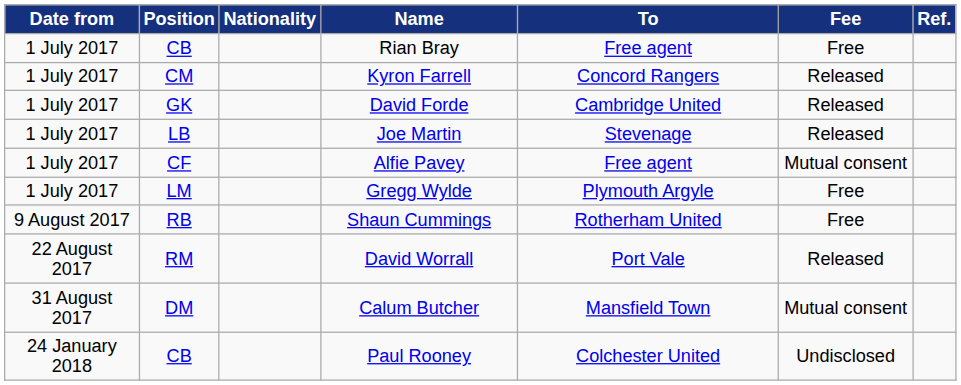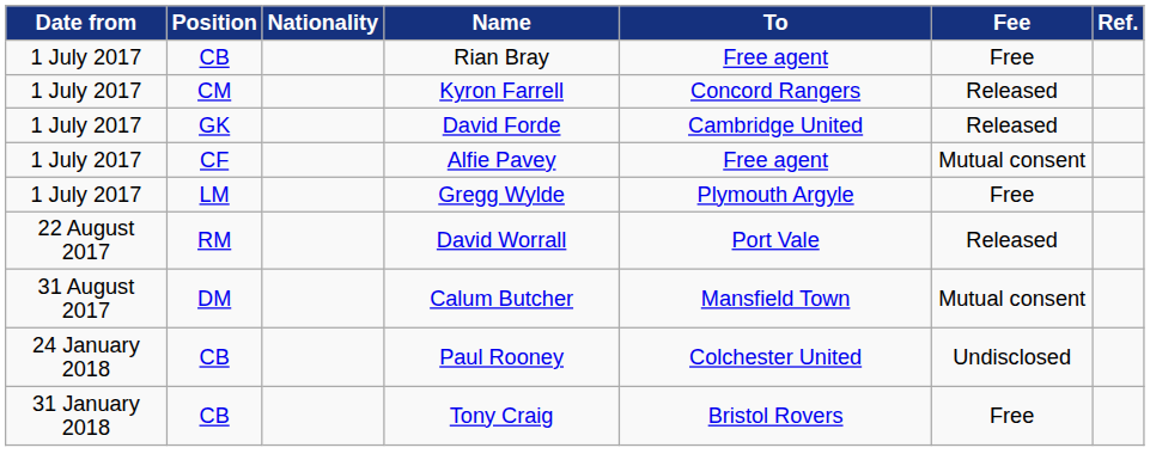 <table class="wikitable"  style="text-align:center; font-size:90%; ">
 <tr>
 <th style="background:#15317E; color:white; width:100px;">Date from</th>
 <th style="background:#15317E; color:white; width:50px;">Position</th>
 <th style="background:#15317E; color:white; width:50px;">Nationality</th>
 <th style="background:#15317E; color:white; width:150px;">Name</th>
 <th style="background:#15317E; color:white; width:200px;">To</th>
 <th style="background:#15317E; color:white; width:100px;">Fee</th>
 <th style="background:#15317E; color:white; width:25px;">Ref.</th>
 </tr>
 <tr>
 <td>1 July 2017</td>
 <td><a href='#'>CB</a></td>
 <td></td>
 <td>Rian Bray</td>
 <td><a href='#'>Free agent</a></td>
 <td>Free</td>
 <td></td>
 </tr>
 <tr>
 <td>1 July 2017</td>
 <td><a href='#'>CM</a></td>
 <td></td>
 <td><a href='#'>Kyron Farrell</a></td>
 <td><a href='#'>Concord Rangers</a></td>
 <td>Released</td>
 <td></td>
 </tr>
 <tr>
 <td>1 July 2017</td>
 <td><a href='#'>GK</a></td>
 <td></td>
 <td><a href='#'>David Forde</a></td>
 <td><a href='#'>Cambridge United</a></td>
 <td>Released</td>
 <td></td>
 </tr>
 <tr>
 <td>1 July 2017</td>
-<td><a href='#'>LB</a></td>
-<td></td>
-<td><a href='#'>Joe Martin</a></td>
-<td><a href='#'>Stevenage</a></td>
-<td>Released</td>
-<td></td>
-</tr>
-<tr>
-<td>1 July 2017</td>
 <td><a href='#'>CF</a></td>
 <td></td>
 <td><a href='#'>Alfie Pavey</a></td>
 <td><a href='#'>Free agent</a></td>
 <td>Mutual consent</td>
 <td></td>
 </tr>
 <tr>
 <td>1 July 2017</td>
 <td><a href='#'>LM</a></td>
 <td></td>
 <td><a href='#'>Gregg Wylde</a></td>
 <td><a href='#'>Plymouth Argyle</a></td>
-<td>Free</td>
-<td></td>
-</tr>
-<tr>
-<td>9 August 2017</td>
-<td><a href='#'>RB</a></td>
-<td></td>
-<td><a href='#'>Shaun Cummings</a></td>
-<td><a href='#'>Rotherham United</a></td>
 <td>Free</td>
 <td></td>
 </tr>
 <tr>
 <td>22 August 2017</td>
 <td><a href='#'>RM</a></td>
 <td></td>
 <td><a href='#'>David Worrall</a></td>
 <td><a href='#'>Port Vale</a></td>
 <td>Released</td>
 <td></td>
 </tr>
 <tr>
 <td>31 August 2017</td>
 <td><a href='#'>DM</a></td>
 <td></td>
 <td><a href='#'>Calum Butcher</a></td>
 <td><a href='#'>Mansfield Town</a></td>
 <td>Mutual consent</td>
 <td></td>
 </tr>
 <tr>
 <td>24 January 2018</td>
 <td><a href='#'>CB</a></td>
 <td></td>
 <td><a href='#'>Paul Rooney</a></td>
 <td><a href='#'>Colchester United</a></td>
 <td>Undisclosed</td>
 <td></td>
 </tr>
+<tr>
+<td>31 January 2018</td>
+<td><a href='#'>CB</a></td>
+<td></td>
+<td><a href='#'>Tony Craig</a></td>
+<td><a href='#'>Bristol Rovers</a></td>
+<td>Free</td>
+<td></td>
+</tr>
 </table>
